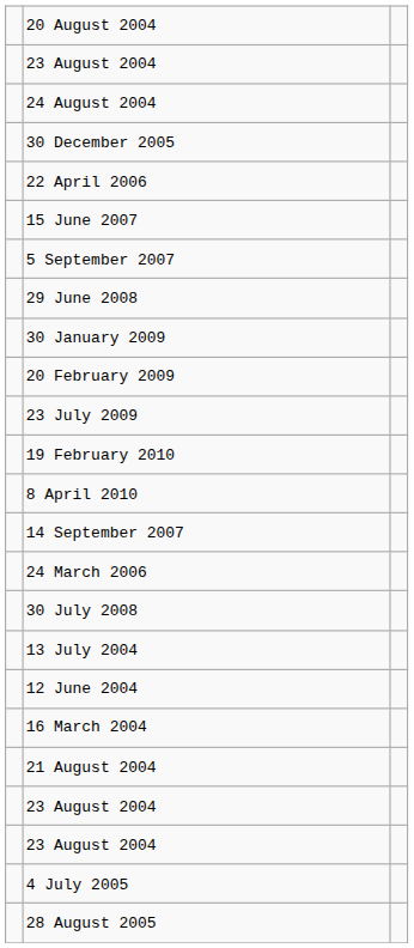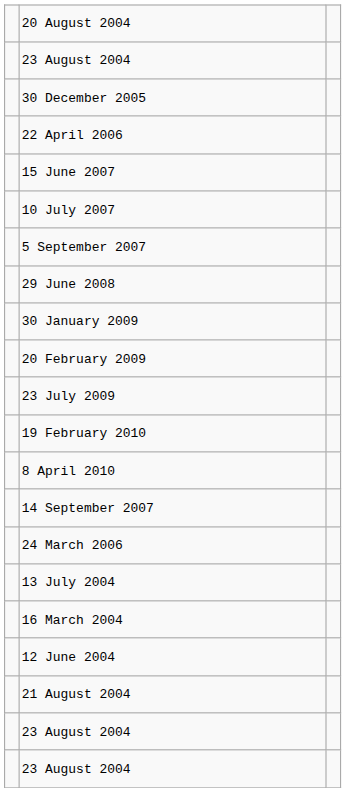 <table class="wikitable" style="font-size: 89%; float: left; width: 26em; margin-right: 1em; height: 700px">
 <tr>
 <td></td>
 <td>20 August 2004</td>
 <td></td>
 </tr>
 <tr>
 <td></td>
 <td>23 August 2004</td>
-<td></td>
-</tr>
-<tr>
-<td></td>
-<td>24 August 2004</td>
 <td></td>
 </tr>
 <tr>
 <td></td>
 <td>30 December 2005</td>
 <td></td>
 </tr>
 <tr>
 <td></td>
 <td>22 April 2006</td>
 <td></td>
 </tr>
 <tr>
 <td></td>
 <td>15 June 2007</td>
+<td></td>
+</tr>
+<tr>
+<td></td>
+<td>10 July 2007</td>
 <td></td>
 </tr>
 <tr>
 <td></td>
 <td>5 September 2007</td>
 <td></td>
 </tr>
 <tr>
 <td></td>
 <td>29 June 2008</td>
 <td></td>
 </tr>
 <tr>
 <td></td>
 <td>30 January 2009</td>
 <td></td>
 </tr>
 <tr>
 <td></td>
 <td>20 February 2009</td>
 <td></td>
 </tr>
 <tr>
 <td></td>
 <td>23 July 2009</td>
 <td></td>
 </tr>
 <tr>
 <td></td>
 <td>19 February 2010</td>
 <td></td>
 </tr>
 <tr>
 <td></td>
 <td>8 April 2010</td>
 <td></td>
 </tr>
 <tr>
 <td></td>
 <td>14 September 2007</td>
 <td></td>
 </tr>
 <tr>
 <td></td>
 <td>24 March 2006</td>
 <td></td>
 </tr>
 <tr>
 <td></td>
-<td>30 July 2008</td>
-<td></td>
-</tr>
-<tr>
-<td></td>
 <td>13 July 2004</td>
 <td></td>
 </tr>
 <tr>
 <td></td>
-<td>12 June 2004</td>
+<td>16 March 2004</td>
 <td></td>
 </tr>
 <tr>
 <td></td>
-<td>16 March 2004</td>
+<td>12 June 2004</td>
 <td></td>
 </tr>
 <tr>
 <td></td>
 <td>21 August 2004</td>
 <td></td>
 </tr>
 <tr>
 <td></td>
 <td>23 August 2004</td>
 <td></td>
 </tr>
 <tr>
 <td></td>
 <td>23 August 2004</td>
 <td></td>
 </tr>
-<tr>
-<td></td>
-<td>4 July 2005</td>
-<td></td>
-</tr>
-<tr>
-<td></td>
-<td>28 August 2005</td>
-<td></td>
-</tr>
 </table>
